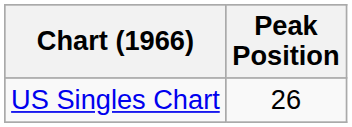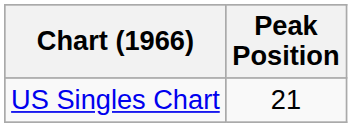 <table class="wikitable">
 <tr>
 <th>Chart (1966)</th>
 <th>Peak<br>Position</th>
 </tr>
 <tr>
 <td><a href='#'>US Singles Chart</a></td>
-<td style="text-align:center;">26</td>
+<td style="text-align:center;">21</td>
 </tr>
 </table>
